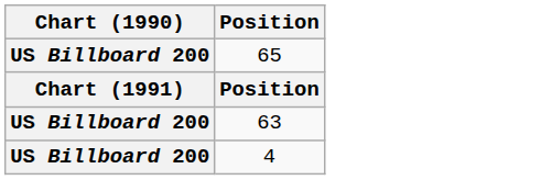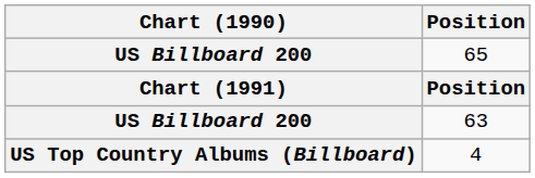 <table class="wikitable plainrowheaders" style="text-align:center">
 <tr>
 <th scope="col">Chart (1990)</th>
 <th scope="col">Position</th>
 </tr>
 <tr>
 <th scope="row">US <em>Billboard</em> 200</th>
 <td>65</td>
 </tr>
 <tr>
 <th scope="col">Chart (1991)</th>
 <th scope="col">Position</th>
 </tr>
 <tr>
 <th scope="row">US <em>Billboard</em> 200</th>
 <td>63</td>
 </tr>
 <tr>
-<th scope="row">US <em>Billboard</em> 200</th>
+<th scope="row">US Top Country Albums (<em>Billboard</em>)</th>
 <td>4</td>
 </tr>
 </table>
